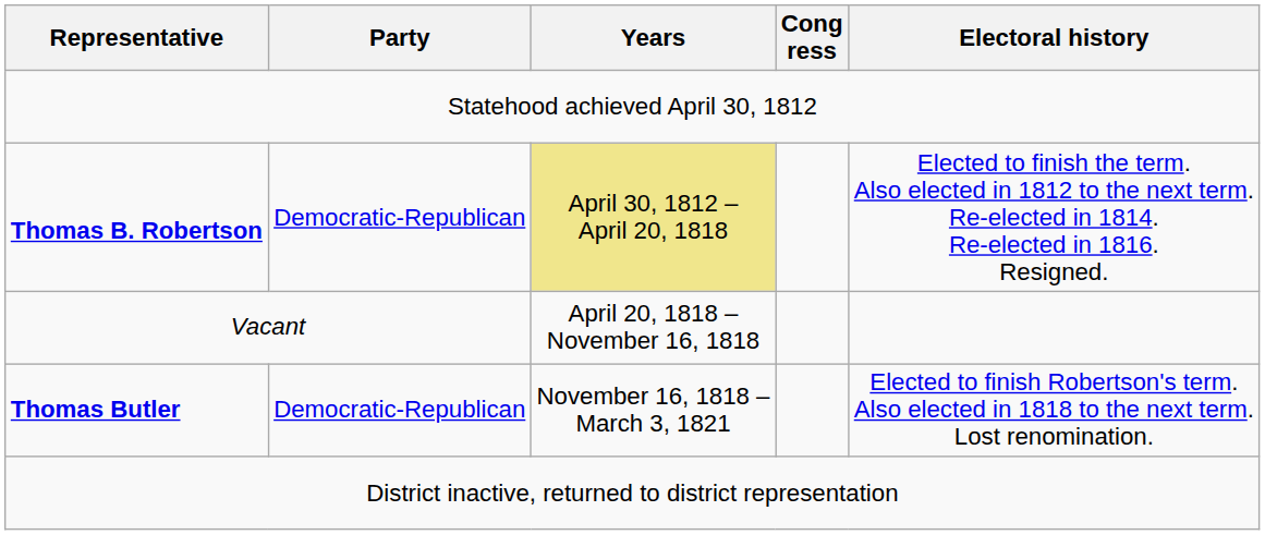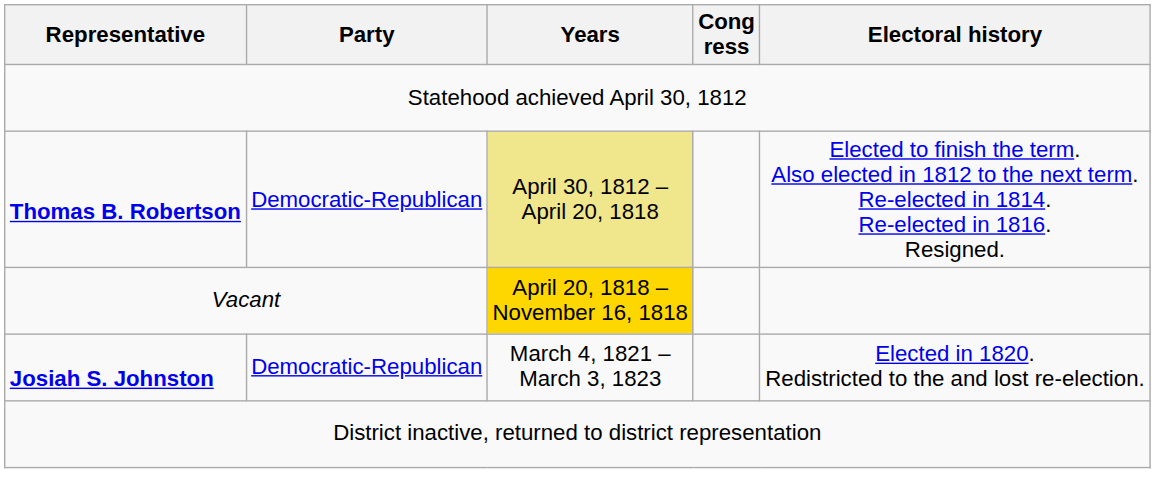 <table class=wikitable style="text-align:center">
 <tr>
 <th>Representative</th>
 <th>Party</th>
 <th>Years</th>
 <th>Cong<br>ress</th>
 <th>Electoral history</th>
 </tr>
 <tr style="height:3em">
 <td colspan=5>Statehood achieved April 30, 1812</td>
 </tr>
 <tr style="height:3em">
 <td align=left><br><strong><a href='#'>Thomas B. Robertson</a></strong><br></td>
 <td><a href='#'>Democratic-Republican</a></td>
 <td nowrap style="background: khaki;">April 30, 1812 –<br>April 20, 1818</td>
 <td></td>
 <td><a href='#'>Elected to finish the term</a>.<br><a href='#'>Also elected in 1812 to the next term</a>.<br><a href='#'>Re-elected in 1814</a>.<br><a href='#'>Re-elected in 1816</a>.<br>Resigned.</td>
 </tr>
 <tr style="height:3em">
 <td colspan=2><em>Vacant</em></td>
-<td nowrap>April 20, 1818 –<br>November 16, 1818</td>
+<td nowrap style="background: gold;">April 20, 1818 –<br>November 16, 1818</td>
 <td></td>
 <td></td>
 </tr>
 <tr style="height:3em">
-<td align=left><strong><a href='#'>Thomas Butler</a></strong><br></td>
+<td align=left><br><strong><a href='#'>Josiah S. Johnston</a></strong><br></td>
 <td><a href='#'>Democratic-Republican</a></td>
-<td nowrap>November 16, 1818 –<br>March 3, 1821</td>
+<td nowrap>March 4, 1821 –<br>March 3, 1823</td>
 <td></td>
-<td><a href='#'>Elected to finish Robertson's term</a>.<br><a href='#'>Also elected in 1818 to the next term</a>.<br>Lost renomination.</td>
+<td><a href='#'>Elected in 1820</a>.<br>Redistricted to the  and lost re-election.</td>
 </tr>
 <tr style="height:3em">
 <td colspan=5>District inactive, returned to district representation</td>
 </tr>
 </table>
